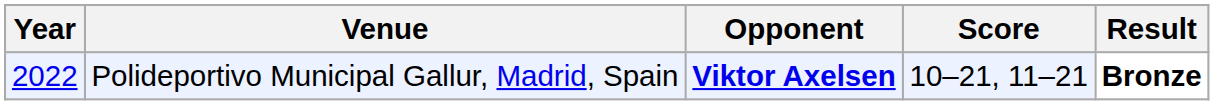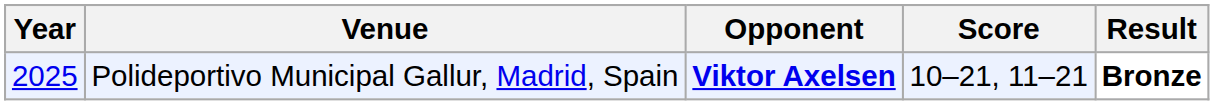 <table class="sortable wikitable" style="font-size: 90%;">
 <tr>
 <th>Year</th>
 <th>Venue</th>
 <th>Opponent</th>
 <th>Score</th>
 <th>Result</th>
 </tr>
 <tr style="background:#ECF2FF">
-<td align="center"><a href='#'>2022</a></td>
+<td align="center"><a href='#'>2025</a></td>
 <td align="left">Polideportivo Municipal Gallur, <a href='#'>Madrid</a>, Spain</td>
 <td align="left"><strong> <a href='#'>Viktor Axelsen</a></strong></td>
 <td align="left">10–21, 11–21</td>
 <td style="text-align:left; background:white"> <strong>Bronze</strong></td>
 </tr>
 </table>
